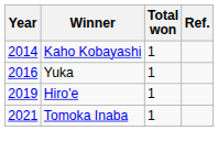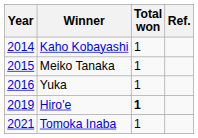 <table class="wikitable sortable">
 <tr>
 <th>Year</th>
 <th>Winner</th>
 <th>Total<br>won</th>
 <th>Ref.</th>
 </tr>
 <tr>
 <td><a href='#'>2014</a></td>
 <td><a href='#'>Kaho Kobayashi</a></td>
 <td>1</td>
 <td></td>
 </tr>
 <tr>
+<td><a href='#'>2015</a></td>
+<td>Meiko Tanaka</td>
+<td>1</td>
+<td></td>
+</tr>
+<tr>
 <td><a href='#'>2016</a></td>
 <td>Yuka</td>
 <td>1</td>
 <td></td>
 </tr>
 <tr>
 <td><a href='#'>2019</a></td>
 <td><a href='#'>Hiro'e</a></td>
-<td>1</td>
+<td><strong>1</strong></td>
 <td></td>
 </tr>
 <tr>
 <td><a href='#'>2021</a></td>
 <td><a href='#'>Tomoka Inaba</a></td>
 <td>1</td>
 <td></td>
 </tr>
 </table>
